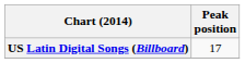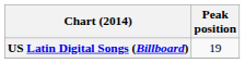 <table class="wikitable sortable plainrowheaders" style="text-align:center">
 <tr>
 <th scope="col">Chart (2014)</th>
 <th scope="col">Peak<br>position</th>
 </tr>
 <tr>
 <th scope="row">US <a href='#'>Latin Digital Songs</a> (<em><a href='#'>Billboard</a></em>)</th>
-<td>17</td>
+<td>19</td>
 </tr>
 <tr>
 </tr>
 </table>
